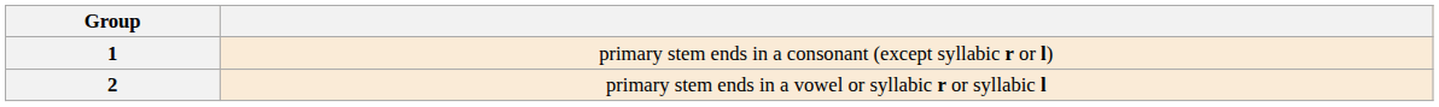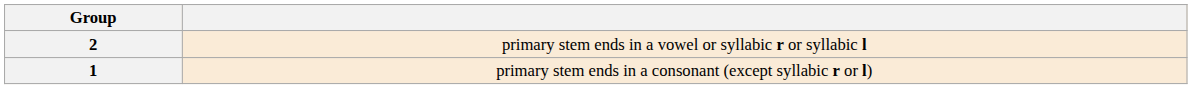 <table class="wikitable" border="1" width=90% style="text-align:center; background:antiquewhite">
 <tr>
 <th>Group</th>
 <th width=85%></th>
 </tr>
 <tr>
+<th>2</th>
+<td>primary stem ends in a vowel or syllabic <strong>r</strong> or syllabic <strong>l</strong></td>
+</tr>
+<tr>
 <th>1</th>
 <td>primary stem ends in a consonant (except syllabic <strong>r</strong> or <strong>l</strong>)</td>
 </tr>
-<tr>
-<th>2</th>
-<td>primary stem ends in a vowel or syllabic <strong>r</strong> or syllabic <strong>l</strong></td>
-</tr>
 </table>
